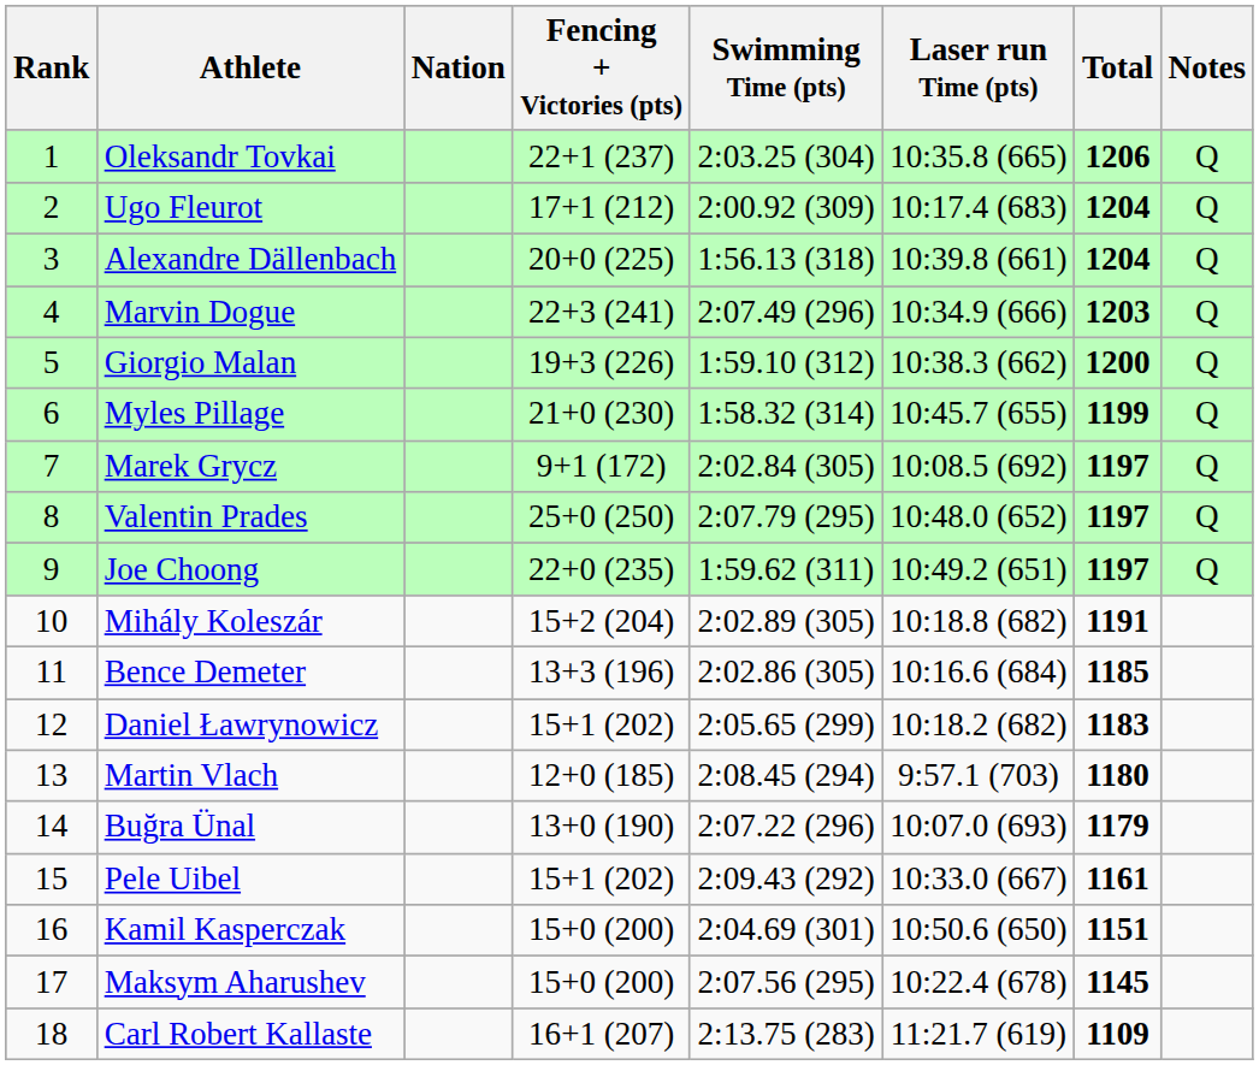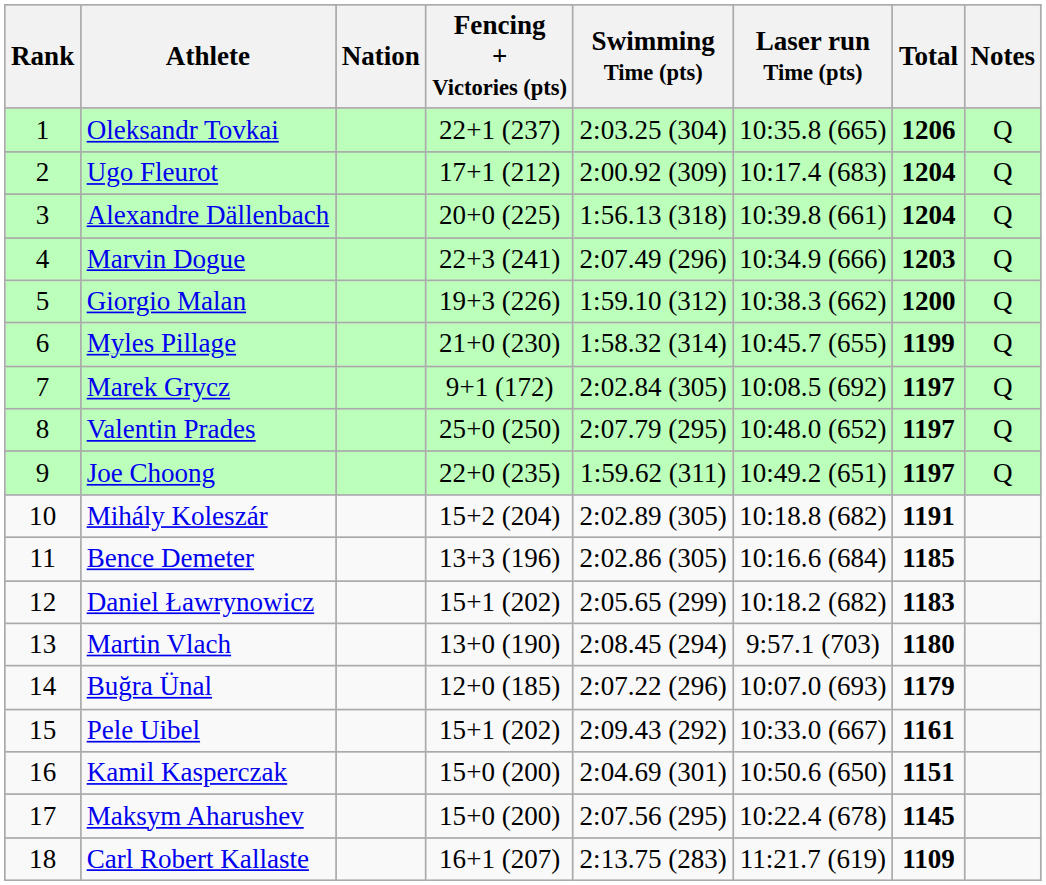 <table style="text-align:center" class="wikitable sortable">
 <tr>
 <th>Rank</th>
 <th>Athlete</th>
 <th>Nation</th>
 <th>Fencing<br>+<br><small>Victories (pts)</small></th>
 <th>Swimming<br><small>Time (pts)</small></th>
 <th>Laser run<br><small>Time (pts)</small></th>
 <th>Total</th>
 <th>Notes</th>
 </tr>
 <tr bgcolor=bbffbb>
 <td>1</td>
 <td align=left><a href='#'>Oleksandr Tovkai</a></td>
 <td align=left></td>
 <td>22+1 (237)</td>
 <td>2:03.25 (304)</td>
 <td>10:35.8 (665)</td>
 <td><strong>1206</strong></td>
 <td>Q</td>
 </tr>
 <tr bgcolor=bbffbb>
 <td>2</td>
 <td align=left><a href='#'>Ugo Fleurot</a></td>
 <td align=left></td>
 <td>17+1 (212)</td>
 <td>2:00.92 (309)</td>
 <td>10:17.4 (683)</td>
 <td><strong>1204</strong></td>
 <td>Q</td>
 </tr>
 <tr bgcolor=bbffbb>
 <td>3</td>
 <td align=left><a href='#'>Alexandre Dällenbach</a></td>
 <td align=left></td>
 <td>20+0 (225)</td>
 <td>1:56.13 (318)</td>
 <td>10:39.8 (661)</td>
 <td><strong>1204</strong></td>
 <td>Q</td>
 </tr>
 <tr bgcolor=bbffbb>
 <td>4</td>
 <td align=left><a href='#'>Marvin Dogue</a></td>
 <td align=left></td>
 <td>22+3 (241)</td>
 <td>2:07.49 (296)</td>
 <td>10:34.9 (666)</td>
 <td><strong>1203</strong></td>
 <td>Q</td>
 </tr>
 <tr bgcolor=bbffbb>
 <td>5</td>
 <td align=left><a href='#'>Giorgio Malan</a></td>
 <td align=left></td>
 <td>19+3 (226)</td>
 <td>1:59.10 (312)</td>
 <td>10:38.3 (662)</td>
 <td><strong>1200</strong></td>
 <td>Q</td>
 </tr>
 <tr bgcolor=bbffbb>
 <td>6</td>
 <td align=left><a href='#'>Myles Pillage</a></td>
 <td align=left></td>
 <td>21+0 (230)</td>
 <td>1:58.32 (314)</td>
 <td>10:45.7 (655)</td>
 <td><strong>1199</strong></td>
 <td>Q</td>
 </tr>
 <tr bgcolor=bbffbb>
 <td>7</td>
 <td align=left><a href='#'>Marek Grycz</a></td>
 <td align=left></td>
 <td>9+1 (172)</td>
 <td>2:02.84 (305)</td>
 <td>10:08.5 (692)</td>
 <td><strong>1197</strong></td>
 <td>Q</td>
 </tr>
 <tr bgcolor=bbffbb>
 <td>8</td>
 <td align=left><a href='#'>Valentin Prades</a></td>
 <td align=left></td>
 <td>25+0 (250)</td>
 <td>2:07.79 (295)</td>
 <td>10:48.0 (652)</td>
 <td><strong>1197</strong></td>
 <td>Q</td>
 </tr>
 <tr bgcolor=bbffbb>
 <td>9</td>
 <td align=left><a href='#'>Joe Choong</a></td>
 <td align=left></td>
 <td>22+0 (235)</td>
 <td>1:59.62 (311)</td>
 <td>10:49.2 (651)</td>
 <td><strong>1197</strong></td>
 <td>Q</td>
 </tr>
 <tr>
 <td>10</td>
 <td align=left><a href='#'>Mihály Koleszár</a></td>
 <td align=left></td>
 <td>15+2 (204)</td>
 <td>2:02.89 (305)</td>
 <td>10:18.8 (682)</td>
 <td><strong>1191</strong></td>
 <td></td>
 </tr>
 <tr>
 <td>11</td>
 <td align=left><a href='#'>Bence Demeter</a></td>
 <td align=left></td>
 <td>13+3 (196)</td>
 <td>2:02.86 (305)</td>
 <td>10:16.6 (684)</td>
 <td><strong>1185</strong></td>
 <td></td>
 </tr>
 <tr>
 <td>12</td>
 <td align=left><a href='#'>Daniel Ławrynowicz</a></td>
 <td align=left></td>
 <td>15+1 (202)</td>
 <td>2:05.65 (299)</td>
 <td>10:18.2 (682)</td>
 <td><strong>1183</strong></td>
 <td></td>
 </tr>
 <tr>
 <td>13</td>
 <td align=left><a href='#'>Martin Vlach</a></td>
 <td align=left></td>
-<td>12+0 (185)</td>
+<td>13+0 (190)</td>
 <td>2:08.45 (294)</td>
 <td>9:57.1 (703)</td>
 <td><strong>1180</strong></td>
 <td></td>
 </tr>
 <tr>
 <td>14</td>
 <td align=left><a href='#'>Buğra Ünal</a></td>
 <td align=left></td>
-<td>13+0 (190)</td>
+<td>12+0 (185)</td>
 <td>2:07.22 (296)</td>
 <td>10:07.0 (693)</td>
 <td><strong>1179</strong></td>
 <td></td>
 </tr>
 <tr>
 <td>15</td>
 <td align=left><a href='#'>Pele Uibel</a></td>
 <td align=left></td>
 <td>15+1 (202)</td>
 <td>2:09.43 (292)</td>
 <td>10:33.0 (667)</td>
 <td><strong>1161</strong></td>
 <td></td>
 </tr>
 <tr>
 <td>16</td>
 <td align=left><a href='#'>Kamil Kasperczak</a></td>
 <td align=left></td>
 <td>15+0 (200)</td>
 <td>2:04.69 (301)</td>
 <td>10:50.6 (650)</td>
 <td><strong>1151</strong></td>
 <td></td>
 </tr>
 <tr>
 <td>17</td>
 <td align=left><a href='#'>Maksym Aharushev</a></td>
 <td align=left></td>
 <td>15+0 (200)</td>
 <td>2:07.56 (295)</td>
 <td>10:22.4 (678)</td>
 <td><strong>1145</strong></td>
 <td></td>
 </tr>
 <tr>
 <td>18</td>
 <td align=left><a href='#'>Carl Robert Kallaste</a></td>
 <td align=left></td>
 <td>16+1 (207)</td>
 <td>2:13.75 (283)</td>
 <td>11:21.7 (619)</td>
 <td><strong>1109</strong></td>
 <td></td>
 </tr>
 </table>
